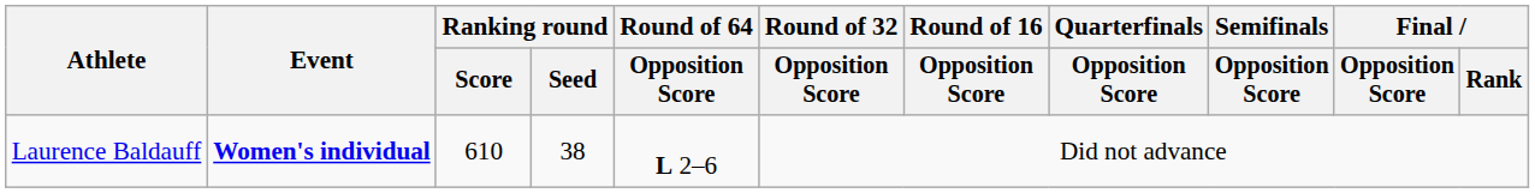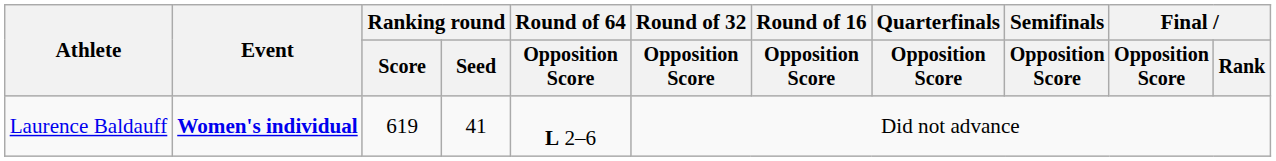 <table class="wikitable" style="font-size:90%">
 <tr>
 <th rowspan=2>Athlete</th>
 <th rowspan=2>Event</th>
 <th colspan="2">Ranking round</th>
 <th>Round of 64</th>
 <th>Round of 32</th>
 <th>Round of 16</th>
 <th>Quarterfinals</th>
 <th>Semifinals</th>
 <th colspan="2">Final / </th>
 </tr>
 <tr style="font-size:95%">
 <th>Score</th>
 <th>Seed</th>
 <th>Opposition<br>Score</th>
 <th>Opposition<br>Score</th>
 <th>Opposition<br>Score</th>
 <th>Opposition<br>Score</th>
 <th>Opposition<br>Score</th>
 <th>Opposition<br>Score</th>
 <th>Rank</th>
 </tr>
 <tr align=center>
 <td align=left><a href='#'>Laurence Baldauff</a></td>
 <td align=left><strong><a href='#'>Women's individual</a></strong></td>
-<td>610</td>
-<td>38</td>
+<td>619</td>
+<td>41</td>
 <td><br><strong>L</strong> 2–6</td>
 <td colspan=6>Did not advance</td>
 </tr>
 </table>
